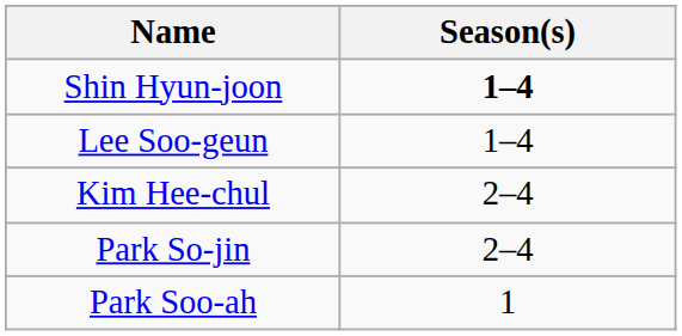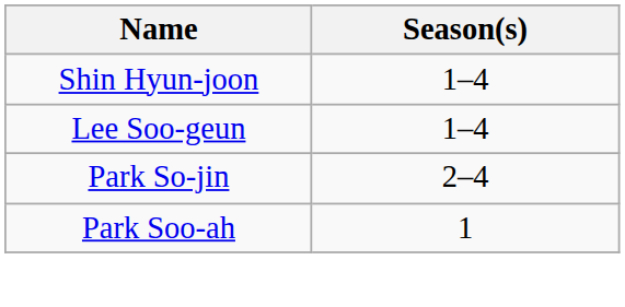 <table class="wikitable" style="text-align:center;">
 <tr>
 <th width=150>Name</th>
 <th width=150>Season(s)</th>
 </tr>
 <tr>
 <td><a href='#'>Shin Hyun-joon</a></td>
-<td><strong>1–4</strong></td>
+<td>1–4</td>
 </tr>
 <tr>
 <td><a href='#'>Lee Soo-geun</a></td>
 <td>1–4</td>
-</tr>
-<tr>
-<td><a href='#'>Kim Hee-chul</a></td>
-<td>2–4</td>
 </tr>
 <tr>
 <td><a href='#'>Park So-jin</a></td>
 <td>2–4</td>
 </tr>
 <tr>
 <td><a href='#'>Park Soo-ah</a></td>
 <td>1</td>
 </tr>
 </table>
